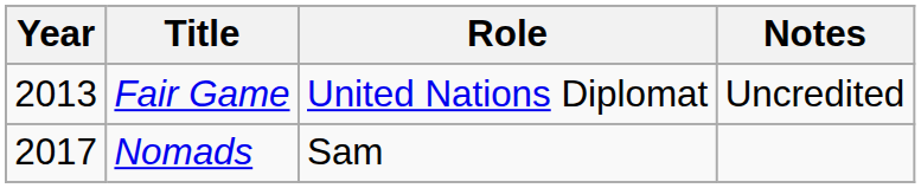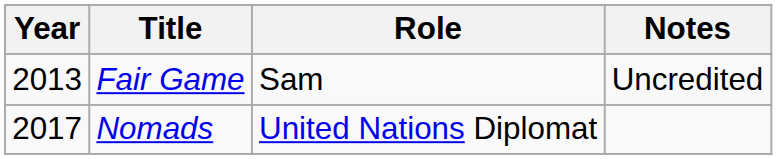 <table class="wikitable">
 <tr>
 <th>Year</th>
 <th>Title</th>
 <th>Role</th>
 <th>Notes</th>
 </tr>
 <tr>
 <td>2013</td>
 <td><em><a href='#'>Fair Game</a></em></td>
-<td><a href='#'>United Nations</a> Diplomat</td>
+<td>Sam</td>
 <td>Uncredited</td>
 </tr>
 <tr>
 <td>2017</td>
 <td><em><a href='#'>Nomads</a></em></td>
-<td>Sam</td>
+<td><a href='#'>United Nations</a> Diplomat</td>
 <td></td>
 </tr>
 </table>
